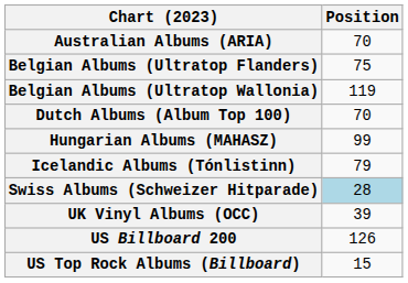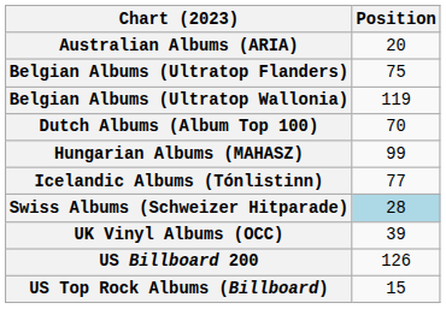 <table class="wikitable sortable plainrowheaders" style="text-align:center">
 <tr>
 <th scope="col">Chart (2023)</th>
 <th scope="col">Position</th>
 </tr>
 <tr>
 <th scope="row">Australian Albums (ARIA)</th>
-<td>70</td>
+<td>20</td>
 </tr>
 <tr>
 <th scope="row">Belgian Albums (Ultratop Flanders)</th>
 <td>75</td>
 </tr>
 <tr>
 <th scope="row">Belgian Albums (Ultratop Wallonia)</th>
 <td>119</td>
 </tr>
 <tr>
 <th scope="row">Dutch Albums (Album Top 100)</th>
 <td>70</td>
 </tr>
 <tr>
 <th scope="row">Hungarian Albums (MAHASZ)</th>
 <td>99</td>
 </tr>
 <tr>
 <th scope="row">Icelandic Albums (Tónlistinn)</th>
-<td>79</td>
+<td>77</td>
 </tr>
 <tr>
 <th scope="row">Swiss Albums (Schweizer Hitparade)</th>
 <td style="background: lightblue;">28</td>
 </tr>
 <tr>
 <th scope="row">UK Vinyl Albums (OCC)</th>
 <td>39</td>
 </tr>
 <tr>
 <th scope="row">US <em>Billboard</em> 200</th>
 <td>126</td>
 </tr>
 <tr>
 <th scope="row">US Top Rock Albums (<em>Billboard</em>)</th>
 <td>15</td>
 </tr>
 </table>
